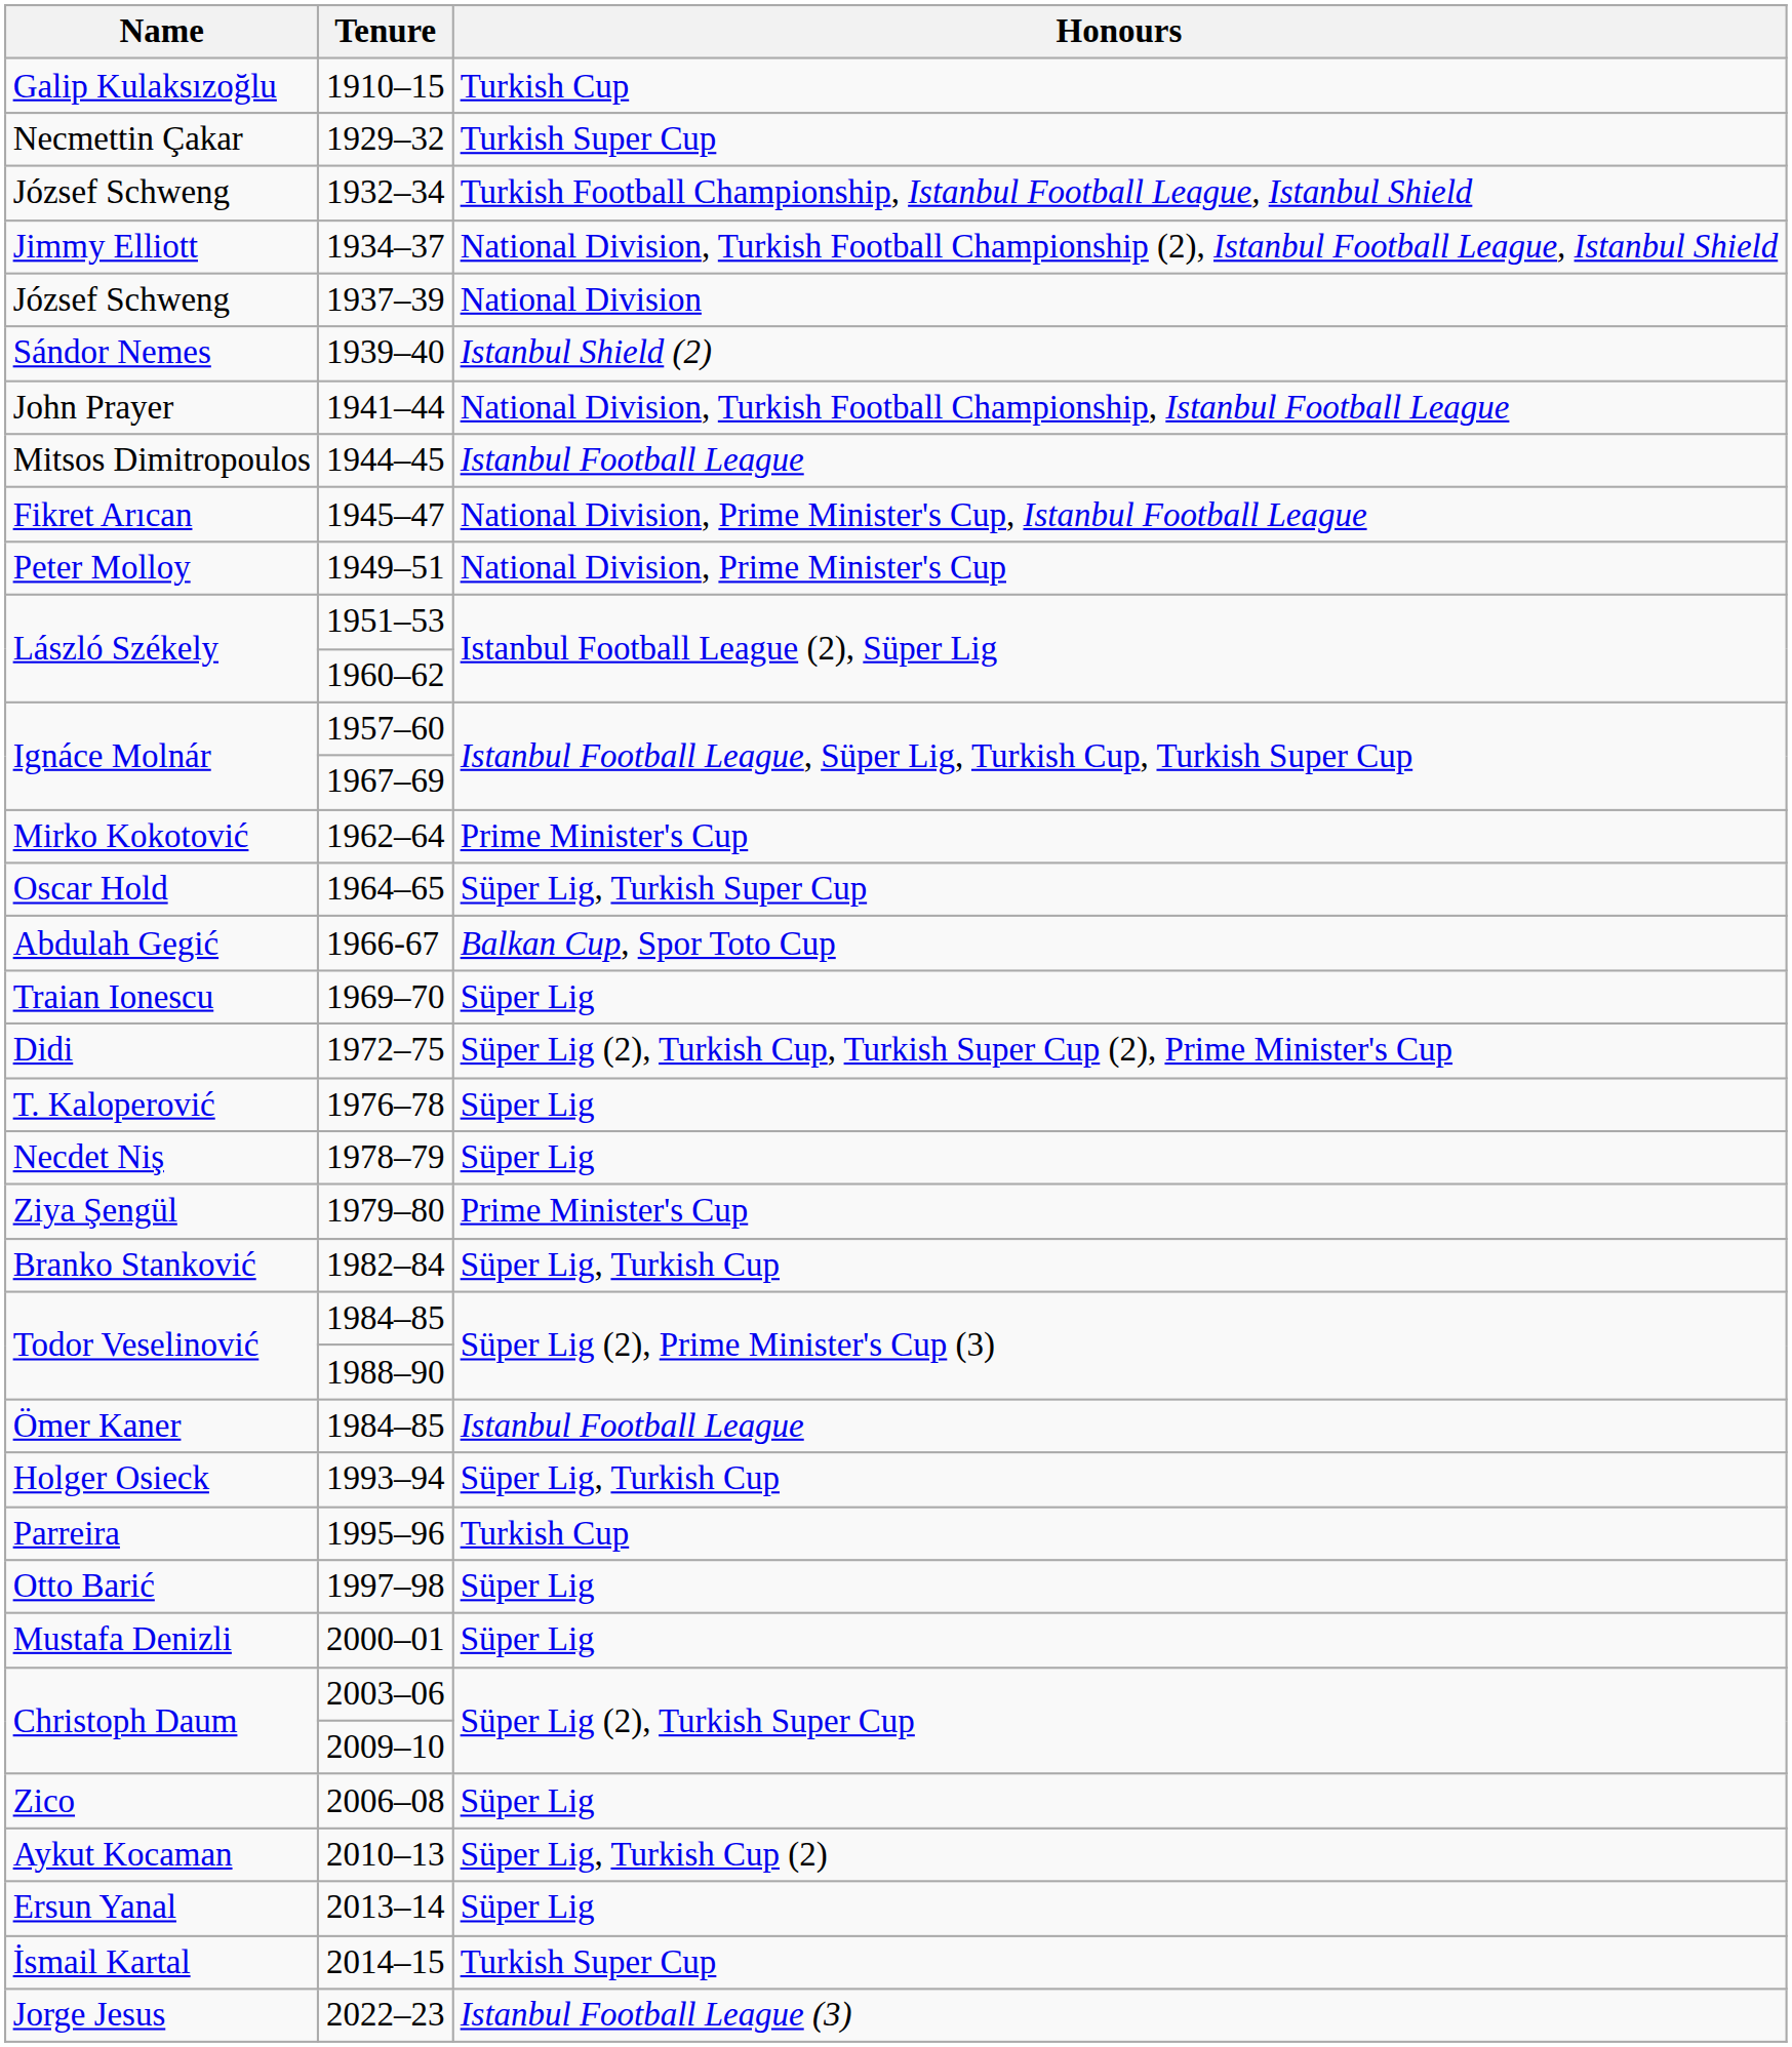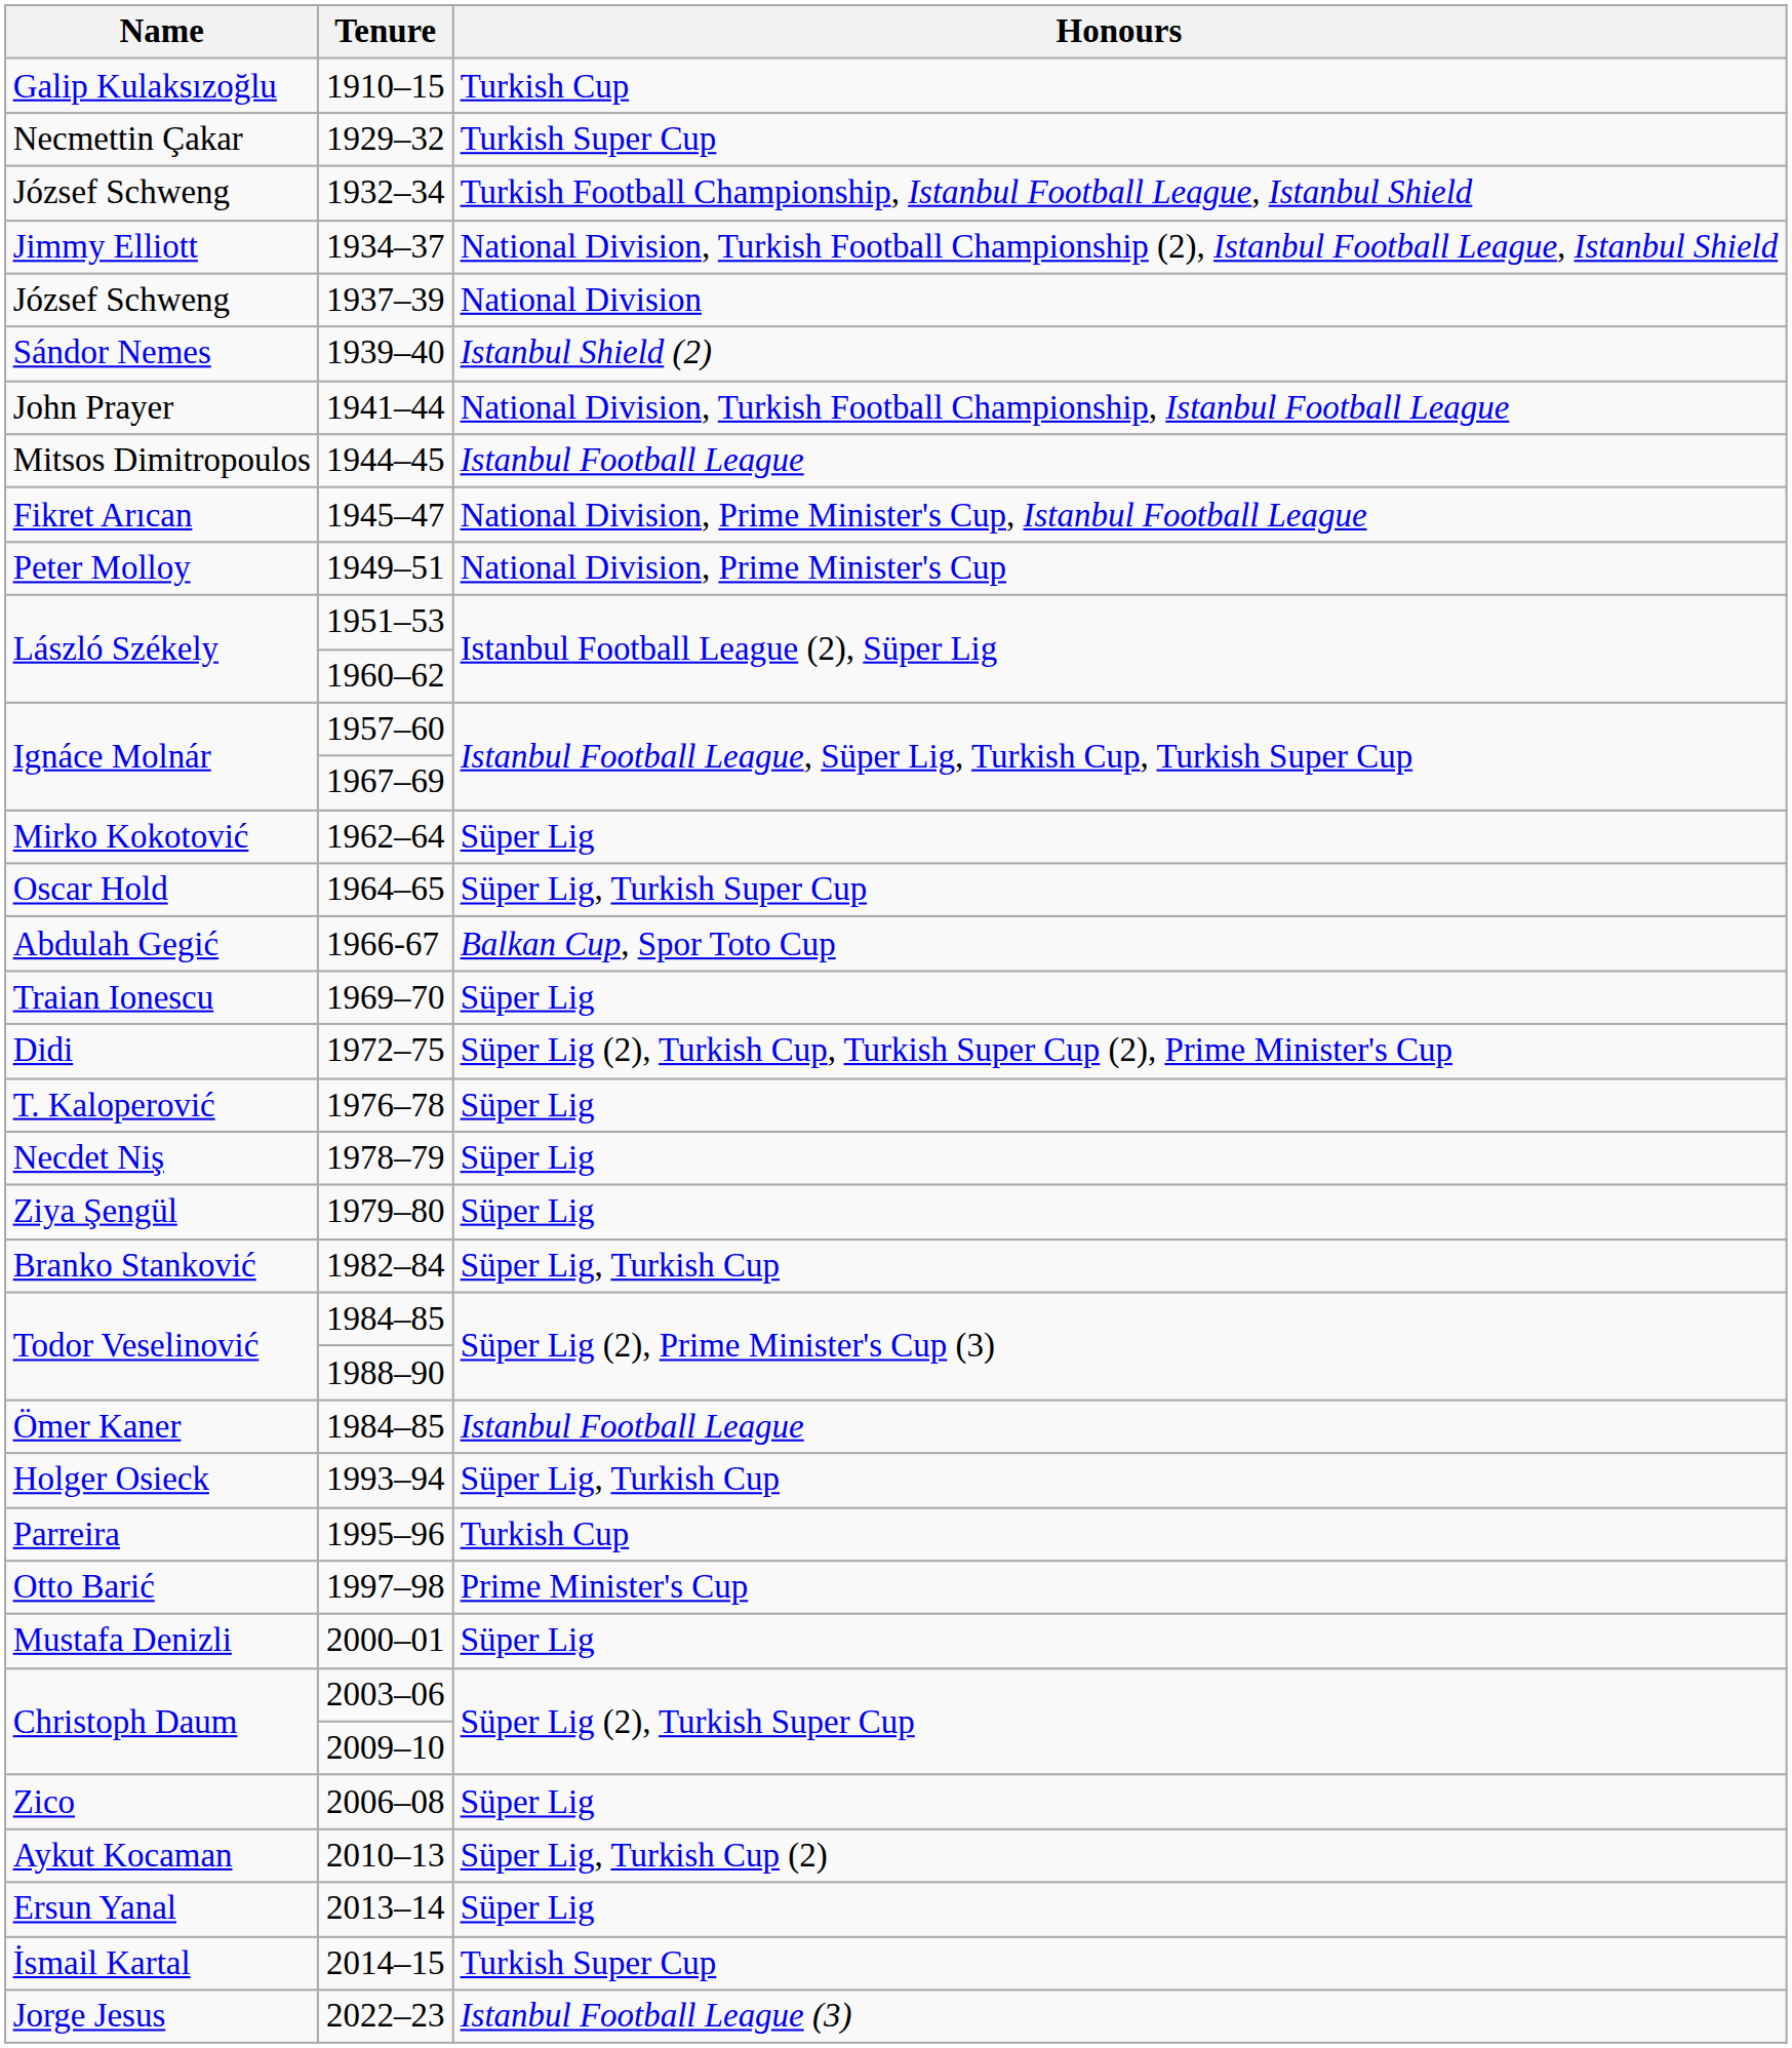 <table class="wikitable">
 <tr>
 <th>Name</th>
 <th>Tenure</th>
 <th>Honours</th>
 </tr>
 <tr>
 <td> <a href='#'>Galip Kulaksızoğlu</a></td>
 <td>1910–15</td>
 <td><a href='#'>Turkish Cup</a></td>
 </tr>
 <tr>
 <td> Necmettin Çakar</td>
 <td>1929–32</td>
 <td><a href='#'>Turkish Super Cup</a></td>
 </tr>
 <tr>
 <td> József Schweng</td>
 <td>1932–34</td>
 <td><a href='#'>Turkish Football Championship</a>, <em><a href='#'>Istanbul Football League</a>, <a href='#'>Istanbul Shield</a></em></td>
 </tr>
 <tr>
 <td> <a href='#'>Jimmy Elliott</a></td>
 <td>1934–37</td>
 <td><a href='#'>National Division</a>, <a href='#'>Turkish Football Championship</a> (2), <em><a href='#'>Istanbul Football League</a>, <a href='#'>Istanbul Shield</a></em></td>
 </tr>
 <tr>
 <td> József Schweng</td>
 <td>1937–39</td>
 <td><a href='#'>National Division</a></td>
 </tr>
 <tr>
 <td> <a href='#'>Sándor Nemes</a></td>
 <td>1939–40</td>
 <td><em><a href='#'>Istanbul Shield</a> (2)</em></td>
 </tr>
 <tr>
 <td> John Prayer</td>
 <td>1941–44</td>
 <td><a href='#'>National Division</a>, <a href='#'>Turkish Football Championship</a>, <em><a href='#'>Istanbul Football League</a></em></td>
 </tr>
 <tr>
 <td> Mitsos Dimitropoulos</td>
 <td>1944–45</td>
 <td><em><a href='#'>Istanbul Football League</a></em></td>
 </tr>
 <tr>
 <td> <a href='#'>Fikret Arıcan</a></td>
 <td>1945–47</td>
 <td><a href='#'>National Division</a>, <a href='#'>Prime Minister's Cup</a>, <em><a href='#'>Istanbul Football League</a></em></td>
 </tr>
 <tr>
 <td> <a href='#'>Peter Molloy</a></td>
 <td>1949–51</td>
 <td><a href='#'>National Division</a>, <a href='#'>Prime Minister's Cup</a></td>
 </tr>
 <tr>
 <td rowspan="2"> <a href='#'>László Székely</a></td>
 <td>1951–53</td>
 <td rowspan="2"><a href='#'>Istanbul Football League</a> (2), <a href='#'>Süper Lig</a></td>
 </tr>
 <tr>
 <td>1960–62</td>
 </tr>
 <tr>
 <td rowspan="2"> <a href='#'>Ignáce Molnár</a></td>
 <td>1957–60</td>
 <td rowspan="2"><em><a href='#'>Istanbul Football League</a></em>, <a href='#'>Süper Lig</a>, <a href='#'>Turkish Cup</a>, <a href='#'>Turkish Super Cup</a></td>
 </tr>
 <tr>
 <td>1967–69</td>
 </tr>
 <tr>
 <td> <a href='#'>Mirko Kokotović</a></td>
 <td>1962–64</td>
-<td><a href='#'>Prime Minister's Cup</a></td>
+<td><a href='#'>Süper Lig</a></td>
 </tr>
 <tr>
 <td> <a href='#'>Oscar Hold</a></td>
 <td>1964–65</td>
 <td><a href='#'>Süper Lig</a>, <a href='#'>Turkish Super Cup</a></td>
 </tr>
 <tr>
 <td> <a href='#'>Abdulah Gegić</a></td>
 <td>1966-67</td>
 <td><em><a href='#'>Balkan Cup</a></em>, <a href='#'>Spor Toto Cup</a></td>
 </tr>
 <tr>
 <td> <a href='#'>Traian Ionescu</a></td>
 <td>1969–70</td>
 <td><a href='#'>Süper Lig</a></td>
 </tr>
 <tr>
 <td> <a href='#'>Didi</a></td>
 <td>1972–75</td>
 <td><a href='#'>Süper Lig</a> (2), <a href='#'>Turkish Cup</a>, <a href='#'>Turkish Super Cup</a> (2), <a href='#'>Prime Minister's Cup</a></td>
 </tr>
 <tr>
 <td> <a href='#'>T. Kaloperović</a></td>
 <td>1976–78</td>
 <td><a href='#'>Süper Lig</a></td>
 </tr>
 <tr>
 <td> <a href='#'>Necdet Niş</a></td>
 <td>1978–79</td>
 <td><a href='#'>Süper Lig</a></td>
 </tr>
 <tr>
 <td> <a href='#'>Ziya Şengül</a></td>
 <td>1979–80</td>
-<td><a href='#'>Prime Minister's Cup</a></td>
+<td><a href='#'>Süper Lig</a></td>
 </tr>
 <tr>
 <td> <a href='#'>Branko Stanković</a></td>
 <td>1982–84</td>
 <td><a href='#'>Süper Lig</a>, <a href='#'>Turkish Cup</a></td>
 </tr>
 <tr>
 <td rowspan="2"> <a href='#'>Todor Veselinović</a></td>
 <td>1984–85</td>
 <td rowspan="2"><a href='#'>Süper Lig</a> (2), <a href='#'>Prime Minister's Cup</a> (3)</td>
 </tr>
 <tr>
 <td>1988–90</td>
 </tr>
 <tr>
 <td> <a href='#'>Ömer Kaner</a></td>
 <td>1984–85</td>
 <td><em><a href='#'>Istanbul Football League</a></em></td>
 </tr>
 <tr>
 <td> <a href='#'>Holger Osieck</a></td>
 <td>1993–94</td>
 <td><a href='#'>Süper Lig</a>, <a href='#'>Turkish Cup</a></td>
 </tr>
 <tr>
 <td> <a href='#'>Parreira</a></td>
 <td>1995–96</td>
 <td><a href='#'>Turkish Cup</a></td>
 </tr>
 <tr>
 <td> <a href='#'>Otto Barić</a></td>
 <td>1997–98</td>
-<td><a href='#'>Süper Lig</a></td>
+<td><a href='#'>Prime Minister's Cup</a></td>
 </tr>
 <tr>
 <td> <a href='#'>Mustafa Denizli</a></td>
 <td>2000–01</td>
 <td><a href='#'>Süper Lig</a></td>
 </tr>
 <tr>
 <td rowspan="2"> <a href='#'>Christoph Daum</a></td>
 <td>2003–06</td>
 <td rowspan="2"><a href='#'>Süper Lig</a> (2), <a href='#'>Turkish Super Cup</a></td>
 </tr>
 <tr>
 <td>2009–10</td>
 </tr>
 <tr>
 <td> <a href='#'>Zico</a></td>
 <td>2006–08</td>
 <td><a href='#'>Süper Lig</a></td>
 </tr>
 <tr>
 <td> <a href='#'>Aykut Kocaman</a></td>
 <td>2010–13</td>
 <td><a href='#'>Süper Lig</a>, <a href='#'>Turkish Cup</a> (2)</td>
 </tr>
 <tr>
 <td> <a href='#'>Ersun Yanal</a></td>
 <td>2013–14</td>
 <td><a href='#'>Süper Lig</a></td>
 </tr>
 <tr>
 <td> <a href='#'>İsmail Kartal</a></td>
 <td>2014–15</td>
 <td><a href='#'>Turkish Super Cup</a></td>
 </tr>
 <tr>
 <td> <a href='#'>Jorge Jesus</a></td>
 <td>2022–23</td>
 <td><em><a href='#'>Istanbul Football League</a> (3)</em></td>
 </tr>
 </table>
